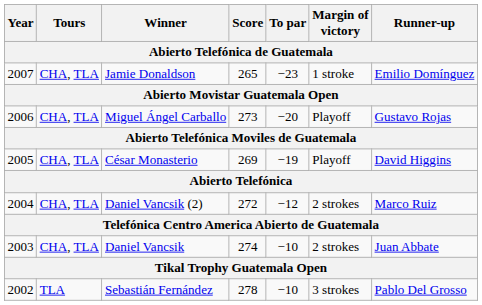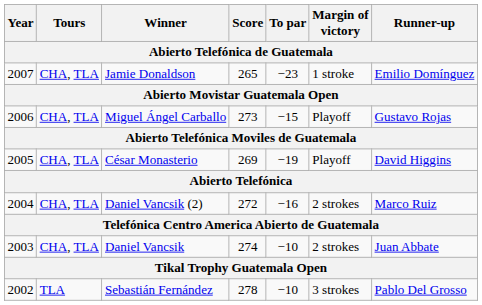 <table class=wikitable style=font-size:95%>
 <tr>
 <th>Year</th>
 <th>Tours</th>
 <th>Winner</th>
 <th>Score</th>
 <th>To par</th>
 <th>Margin of<br>victory</th>
 <th>Runner-up</th>
 </tr>
 <tr>
 <th colspan=7>Abierto Telefónica de Guatemala</th>
 </tr>
 <tr>
 <td>2007</td>
 <td><a href='#'>CHA</a>, <a href='#'>TLA</a></td>
 <td> <a href='#'>Jamie Donaldson</a></td>
 <td align=center>265</td>
 <td align=center>−23</td>
 <td>1 stroke</td>
 <td> <a href='#'>Emilio Domínguez</a></td>
 </tr>
 <tr>
 <th colspan=7>Abierto Movistar Guatemala Open</th>
 </tr>
 <tr>
 <td>2006</td>
 <td><a href='#'>CHA</a>, <a href='#'>TLA</a></td>
 <td> <a href='#'>Miguel Ángel Carballo</a></td>
 <td align=center>273</td>
-<td align=center>−20</td>
+<td align=center>−15</td>
 <td>Playoff</td>
 <td> <a href='#'>Gustavo Rojas</a></td>
 </tr>
 <tr>
 <th colspan=7>Abierto Telefónica Moviles de Guatemala</th>
 </tr>
 <tr>
 <td>2005</td>
 <td><a href='#'>CHA</a>, <a href='#'>TLA</a></td>
 <td> <a href='#'>César Monasterio</a></td>
 <td align=center>269</td>
 <td align=center>−19</td>
 <td>Playoff</td>
 <td> <a href='#'>David Higgins</a></td>
 </tr>
 <tr>
 <th colspan=7>Abierto Telefónica</th>
 </tr>
 <tr>
 <td>2004</td>
 <td><a href='#'>CHA</a>, <a href='#'>TLA</a></td>
 <td> <a href='#'>Daniel Vancsik</a> (2)</td>
 <td align=center>272</td>
-<td align=center>−12</td>
+<td align=center>−16</td>
 <td>2 strokes</td>
 <td> <a href='#'>Marco Ruiz</a></td>
 </tr>
 <tr>
 <th colspan=7>Telefónica Centro America Abierto de Guatemala</th>
 </tr>
 <tr>
 <td>2003</td>
 <td><a href='#'>CHA</a>, <a href='#'>TLA</a></td>
 <td> <a href='#'>Daniel Vancsik</a></td>
 <td align=center>274</td>
 <td align=center>−10</td>
 <td>2 strokes</td>
 <td> <a href='#'>Juan Abbate</a></td>
 </tr>
 <tr>
 <th colspan=7>Tikal Trophy Guatemala Open</th>
 </tr>
 <tr>
 <td>2002</td>
 <td><a href='#'>TLA</a></td>
 <td> <a href='#'>Sebastián Fernández</a></td>
 <td align=center>278</td>
 <td align=center>−10</td>
 <td>3 strokes</td>
 <td> <a href='#'>Pablo Del Grosso</a></td>
 </tr>
 </table>
